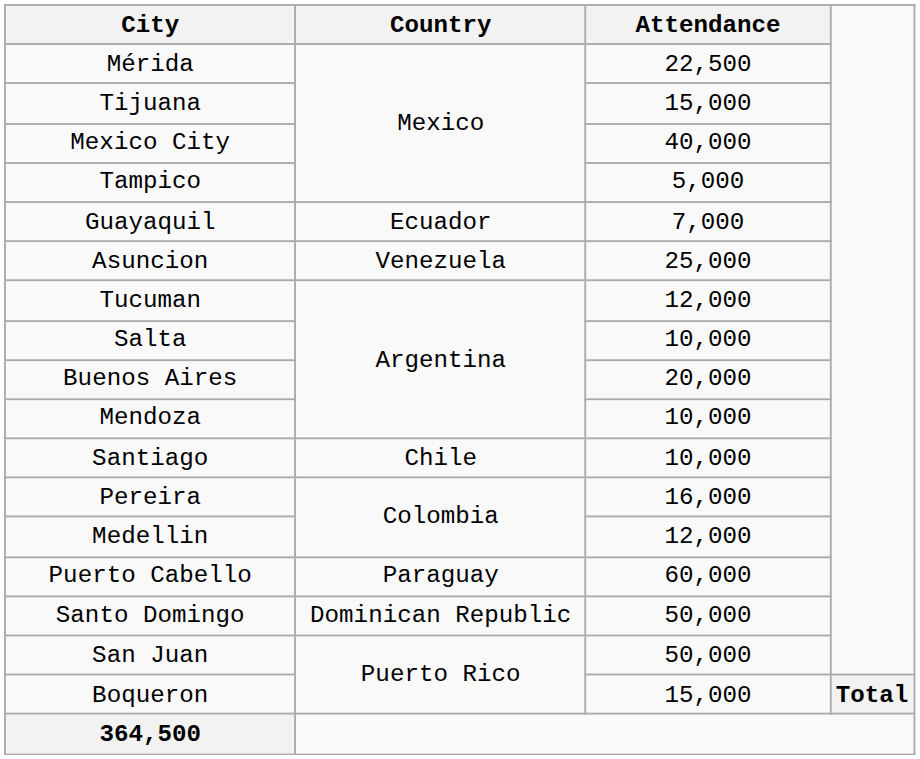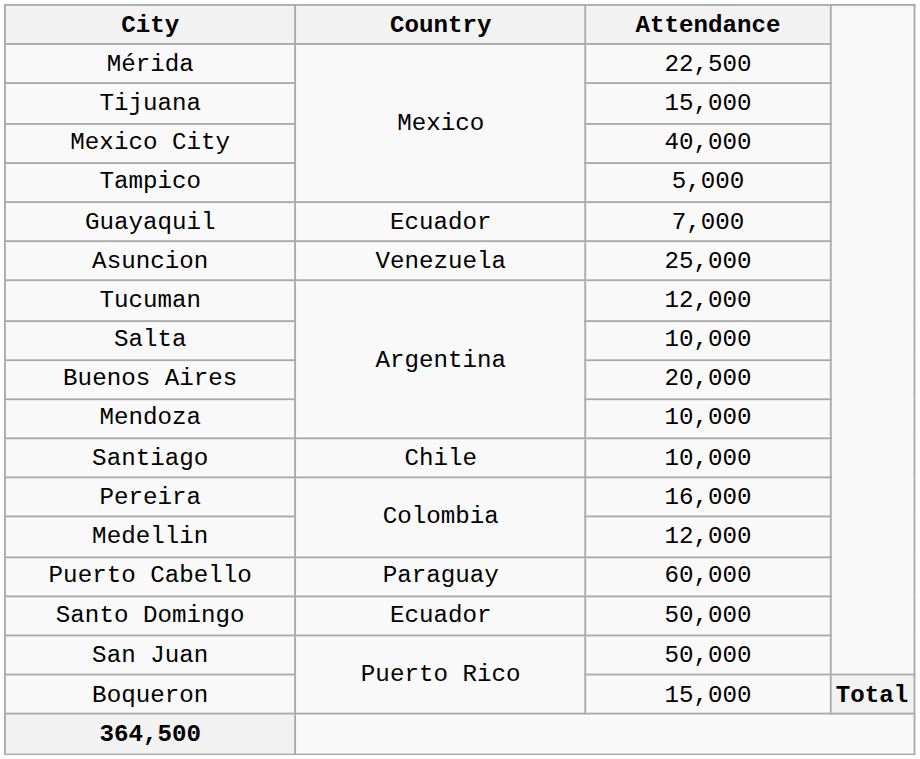 <table class="wikitable" style="text-align:center;">
 <tr>
 <th rowspan="" width="150">City</th>
 <th rowspan="" width="150">Country</th>
 <th colspan="" width="125">Attendance</th>
 </tr>
 <tr>
 <td>Mérida</td>
 <td rowspan="4">Mexico</td>
 <td>22,500</td>
 </tr>
 <tr>
 <td>Tijuana</td>
 <td>15,000</td>
 </tr>
 <tr>
 <td>Mexico City</td>
 <td>40,000</td>
 </tr>
 <tr>
 <td>Tampico</td>
 <td>5,000</td>
 </tr>
 <tr>
 <td>Guayaquil</td>
 <td>Ecuador</td>
 <td>7,000</td>
 </tr>
 <tr>
 <td>Asuncion</td>
 <td>Venezuela</td>
 <td>25,000</td>
 </tr>
 <tr>
 <td>Tucuman</td>
 <td rowspan="4">Argentina</td>
 <td>12,000</td>
 </tr>
 <tr>
 <td>Salta</td>
 <td>10,000</td>
 </tr>
 <tr>
 <td>Buenos Aires</td>
 <td>20,000</td>
 </tr>
 <tr>
 <td>Mendoza</td>
 <td>10,000</td>
 </tr>
 <tr>
 <td>Santiago</td>
 <td>Chile</td>
 <td>10,000</td>
 </tr>
 <tr>
 <td>Pereira</td>
 <td rowspan="2">Colombia</td>
 <td>16,000</td>
 </tr>
 <tr>
 <td>Medellin</td>
 <td>12,000</td>
 </tr>
 <tr>
 <td>Puerto Cabello</td>
 <td>Paraguay</td>
 <td>60,000</td>
 </tr>
 <tr>
 <td>Santo Domingo</td>
-<td>Dominican Republic</td>
+<td>Ecuador</td>
 <td>50,000</td>
 </tr>
 <tr>
 <td>San Juan</td>
 <td rowspan="2">Puerto Rico</td>
 <td>50,000</td>
 </tr>
 <tr>
 <td>Boqueron</td>
 <td>15,000</td>
 <th colspan="1">Total</th>
 </tr>
 <tr>
 <th>364,500</th>
 </tr>
 </table>
